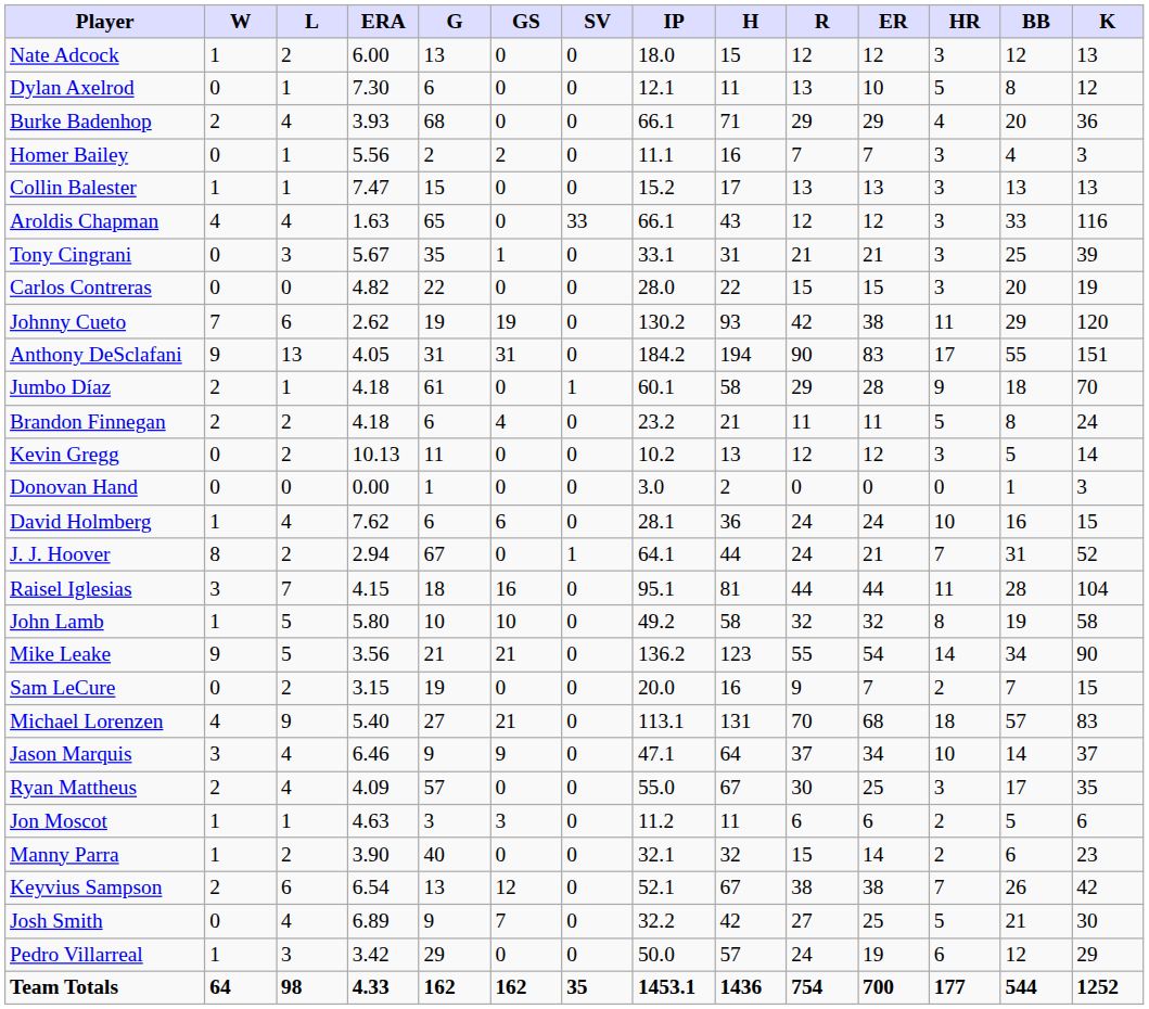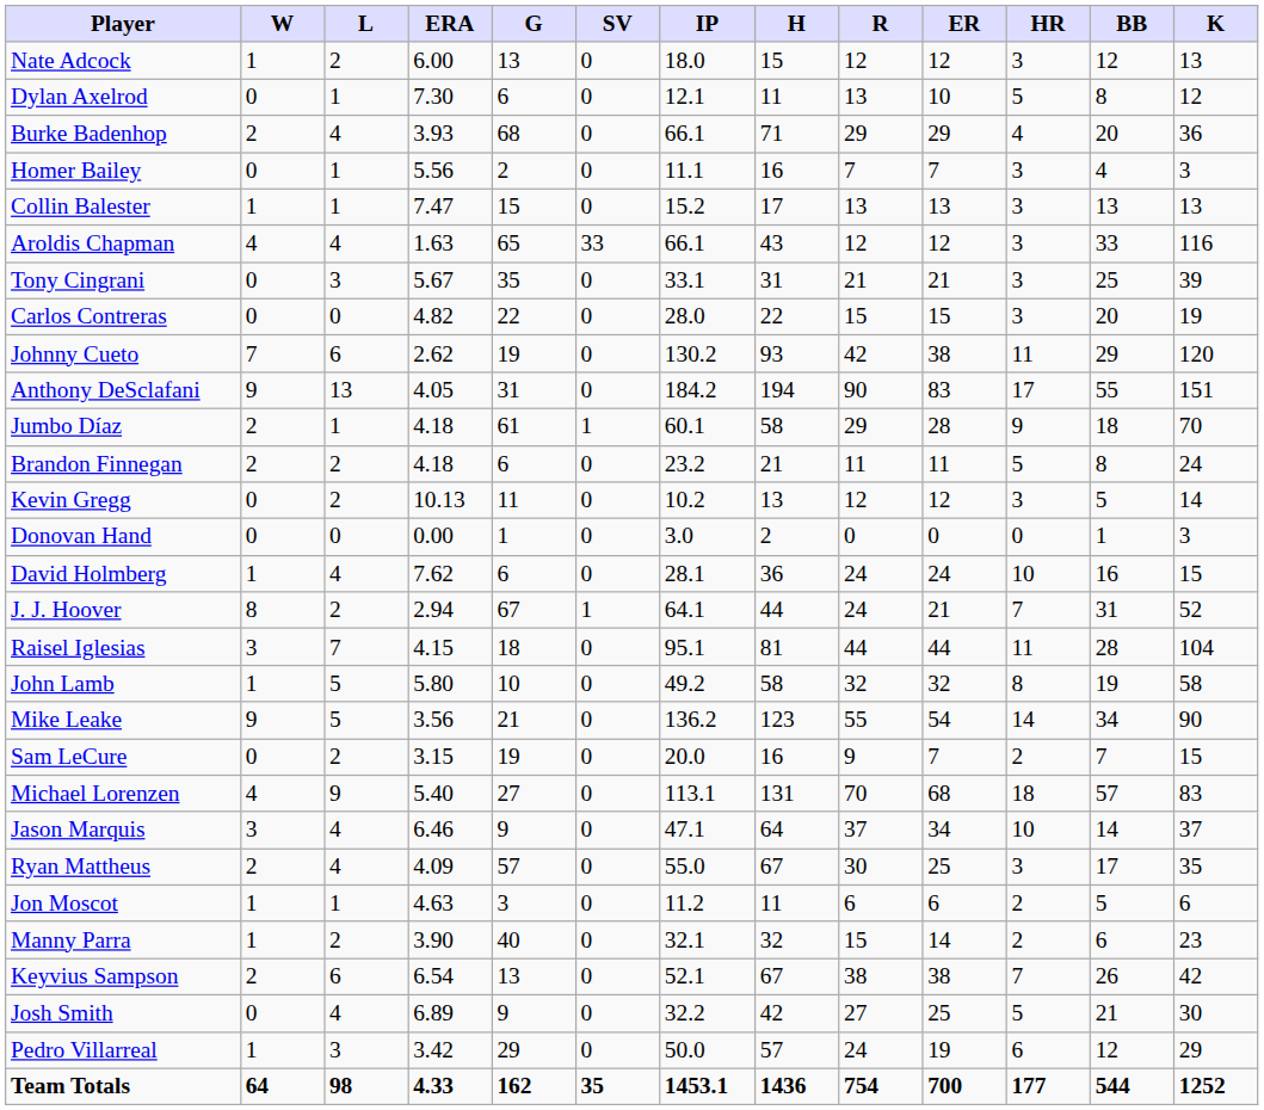 <table class="wikitable sortable">
 <tr>
 <th style="background-color:#DDDDFF; width:14%">Player</th>
 <th style="background-color:#DDDDFF; width:5%">W</th>
 <th style="background-color:#DDDDFF; width:5%">L</th>
 <th style="background-color:#DDDDFF; width:5%">ERA</th>
 <th style="background-color:#DDDDFF; width:5%">G</th>
-<th style="background-color:#DDDDFF; width:5%">GS</th>
 <th style="background-color:#DDDDFF; width:5%">SV</th>
 <th style="background-color:#DDDDFF; width:5%">IP</th>
 <th style="background-color:#DDDDFF; width:5%">H</th>
 <th style="background-color:#DDDDFF; width:5%">R</th>
 <th style="background-color:#DDDDFF; width:5%">ER</th>
 <th style="background-color:#DDDDFF; width:5%">HR</th>
 <th style="background-color:#DDDDFF; width:5%">BB</th>
 <th style="background-color:#DDDDFF; width:5%">K</th>
 </tr>
 <tr>
 <td><a href='#'>Nate Adcock</a></td>
 <td>1</td>
 <td>2</td>
 <td>6.00</td>
 <td>13</td>
 <td>0</td>
-<td>0</td>
 <td>18.0</td>
 <td>15</td>
 <td>12</td>
 <td>12</td>
 <td>3</td>
 <td>12</td>
 <td>13</td>
 </tr>
 <tr>
 <td><a href='#'>Dylan Axelrod</a></td>
 <td>0</td>
 <td>1</td>
 <td>7.30</td>
 <td>6</td>
-<td>0</td>
 <td>0</td>
 <td>12.1</td>
 <td>11</td>
 <td>13</td>
 <td>10</td>
 <td>5</td>
 <td>8</td>
 <td>12</td>
 </tr>
 <tr>
 <td><a href='#'>Burke Badenhop</a></td>
 <td>2</td>
 <td>4</td>
 <td>3.93</td>
 <td>68</td>
 <td>0</td>
-<td>0</td>
 <td>66.1</td>
 <td>71</td>
 <td>29</td>
 <td>29</td>
 <td>4</td>
 <td>20</td>
 <td>36</td>
 </tr>
 <tr>
 <td><a href='#'>Homer Bailey</a></td>
 <td>0</td>
 <td>1</td>
 <td>5.56</td>
-<td>2</td>
 <td>2</td>
 <td>0</td>
 <td>11.1</td>
 <td>16</td>
 <td>7</td>
 <td>7</td>
 <td>3</td>
 <td>4</td>
 <td>3</td>
 </tr>
 <tr>
 <td><a href='#'>Collin Balester</a></td>
 <td>1</td>
 <td>1</td>
 <td>7.47</td>
 <td>15</td>
 <td>0</td>
-<td>0</td>
 <td>15.2</td>
 <td>17</td>
 <td>13</td>
 <td>13</td>
 <td>3</td>
 <td>13</td>
 <td>13</td>
 </tr>
 <tr>
 <td><a href='#'>Aroldis Chapman</a></td>
 <td>4</td>
 <td>4</td>
 <td>1.63</td>
 <td>65</td>
-<td>0</td>
 <td>33</td>
 <td>66.1</td>
 <td>43</td>
 <td>12</td>
 <td>12</td>
 <td>3</td>
 <td>33</td>
 <td>116</td>
 </tr>
 <tr>
 <td><a href='#'>Tony Cingrani</a></td>
 <td>0</td>
 <td>3</td>
 <td>5.67</td>
 <td>35</td>
-<td>1</td>
 <td>0</td>
 <td>33.1</td>
 <td>31</td>
 <td>21</td>
 <td>21</td>
 <td>3</td>
 <td>25</td>
 <td>39</td>
 </tr>
 <tr>
 <td><a href='#'>Carlos Contreras</a></td>
 <td>0</td>
 <td>0</td>
 <td>4.82</td>
 <td>22</td>
 <td>0</td>
-<td>0</td>
 <td>28.0</td>
 <td>22</td>
 <td>15</td>
 <td>15</td>
 <td>3</td>
 <td>20</td>
 <td>19</td>
 </tr>
 <tr>
 <td><a href='#'>Johnny Cueto</a></td>
 <td>7</td>
 <td>6</td>
 <td>2.62</td>
-<td>19</td>
 <td>19</td>
 <td>0</td>
 <td>130.2</td>
 <td>93</td>
 <td>42</td>
 <td>38</td>
 <td>11</td>
 <td>29</td>
 <td>120</td>
 </tr>
 <tr>
 <td><a href='#'>Anthony DeSclafani</a></td>
 <td>9</td>
 <td>13</td>
 <td>4.05</td>
 <td>31</td>
-<td>31</td>
 <td>0</td>
 <td>184.2</td>
 <td>194</td>
 <td>90</td>
 <td>83</td>
 <td>17</td>
 <td>55</td>
 <td>151</td>
 </tr>
 <tr>
 <td><a href='#'>Jumbo Díaz</a></td>
 <td>2</td>
 <td>1</td>
 <td>4.18</td>
 <td>61</td>
-<td>0</td>
 <td>1</td>
 <td>60.1</td>
 <td>58</td>
 <td>29</td>
 <td>28</td>
 <td>9</td>
 <td>18</td>
 <td>70</td>
 </tr>
 <tr>
 <td><a href='#'>Brandon Finnegan</a></td>
 <td>2</td>
 <td>2</td>
 <td>4.18</td>
 <td>6</td>
-<td>4</td>
 <td>0</td>
 <td>23.2</td>
 <td>21</td>
 <td>11</td>
 <td>11</td>
 <td>5</td>
 <td>8</td>
 <td>24</td>
 </tr>
 <tr>
 <td><a href='#'>Kevin Gregg</a></td>
 <td>0</td>
 <td>2</td>
 <td>10.13</td>
 <td>11</td>
 <td>0</td>
-<td>0</td>
 <td>10.2</td>
 <td>13</td>
 <td>12</td>
 <td>12</td>
 <td>3</td>
 <td>5</td>
 <td>14</td>
 </tr>
 <tr>
 <td><a href='#'>Donovan Hand</a></td>
 <td>0</td>
 <td>0</td>
 <td>0.00</td>
 <td>1</td>
 <td>0</td>
-<td>0</td>
 <td>3.0</td>
 <td>2</td>
 <td>0</td>
 <td>0</td>
 <td>0</td>
 <td>1</td>
 <td>3</td>
 </tr>
 <tr>
 <td><a href='#'>David Holmberg</a></td>
 <td>1</td>
 <td>4</td>
 <td>7.62</td>
-<td>6</td>
 <td>6</td>
 <td>0</td>
 <td>28.1</td>
 <td>36</td>
 <td>24</td>
 <td>24</td>
 <td>10</td>
 <td>16</td>
 <td>15</td>
 </tr>
 <tr>
 <td><a href='#'>J. J. Hoover</a></td>
 <td>8</td>
 <td>2</td>
 <td>2.94</td>
 <td>67</td>
-<td>0</td>
 <td>1</td>
 <td>64.1</td>
 <td>44</td>
 <td>24</td>
 <td>21</td>
 <td>7</td>
 <td>31</td>
 <td>52</td>
 </tr>
 <tr>
 <td><a href='#'>Raisel Iglesias</a></td>
 <td>3</td>
 <td>7</td>
 <td>4.15</td>
 <td>18</td>
-<td>16</td>
 <td>0</td>
 <td>95.1</td>
 <td>81</td>
 <td>44</td>
 <td>44</td>
 <td>11</td>
 <td>28</td>
 <td>104</td>
 </tr>
 <tr>
 <td><a href='#'>John Lamb</a></td>
 <td>1</td>
 <td>5</td>
 <td>5.80</td>
 <td>10</td>
-<td>10</td>
 <td>0</td>
 <td>49.2</td>
 <td>58</td>
 <td>32</td>
 <td>32</td>
 <td>8</td>
 <td>19</td>
 <td>58</td>
 </tr>
 <tr>
 <td><a href='#'>Mike Leake</a></td>
 <td>9</td>
 <td>5</td>
 <td>3.56</td>
-<td>21</td>
 <td>21</td>
 <td>0</td>
 <td>136.2</td>
 <td>123</td>
 <td>55</td>
 <td>54</td>
 <td>14</td>
 <td>34</td>
 <td>90</td>
 </tr>
 <tr>
 <td><a href='#'>Sam LeCure</a></td>
 <td>0</td>
 <td>2</td>
 <td>3.15</td>
 <td>19</td>
 <td>0</td>
-<td>0</td>
 <td>20.0</td>
 <td>16</td>
 <td>9</td>
 <td>7</td>
 <td>2</td>
 <td>7</td>
 <td>15</td>
 </tr>
 <tr>
 <td><a href='#'>Michael Lorenzen</a></td>
 <td>4</td>
 <td>9</td>
 <td>5.40</td>
 <td>27</td>
-<td>21</td>
 <td>0</td>
 <td>113.1</td>
 <td>131</td>
 <td>70</td>
 <td>68</td>
 <td>18</td>
 <td>57</td>
 <td>83</td>
 </tr>
 <tr>
 <td><a href='#'>Jason Marquis</a></td>
 <td>3</td>
 <td>4</td>
 <td>6.46</td>
-<td>9</td>
 <td>9</td>
 <td>0</td>
 <td>47.1</td>
 <td>64</td>
 <td>37</td>
 <td>34</td>
 <td>10</td>
 <td>14</td>
 <td>37</td>
 </tr>
 <tr>
 <td><a href='#'>Ryan Mattheus</a></td>
 <td>2</td>
 <td>4</td>
 <td>4.09</td>
 <td>57</td>
 <td>0</td>
-<td>0</td>
 <td>55.0</td>
 <td>67</td>
 <td>30</td>
 <td>25</td>
 <td>3</td>
 <td>17</td>
 <td>35</td>
 </tr>
 <tr>
 <td><a href='#'>Jon Moscot</a></td>
 <td>1</td>
 <td>1</td>
 <td>4.63</td>
-<td>3</td>
 <td>3</td>
 <td>0</td>
 <td>11.2</td>
 <td>11</td>
 <td>6</td>
 <td>6</td>
 <td>2</td>
 <td>5</td>
 <td>6</td>
 </tr>
 <tr>
 <td><a href='#'>Manny Parra</a></td>
 <td>1</td>
 <td>2</td>
 <td>3.90</td>
 <td>40</td>
 <td>0</td>
-<td>0</td>
 <td>32.1</td>
 <td>32</td>
 <td>15</td>
 <td>14</td>
 <td>2</td>
 <td>6</td>
 <td>23</td>
 </tr>
 <tr>
 <td><a href='#'>Keyvius Sampson</a></td>
 <td>2</td>
 <td>6</td>
 <td>6.54</td>
 <td>13</td>
-<td>12</td>
 <td>0</td>
 <td>52.1</td>
 <td>67</td>
 <td>38</td>
 <td>38</td>
 <td>7</td>
 <td>26</td>
 <td>42</td>
 </tr>
 <tr>
 <td><a href='#'>Josh Smith</a></td>
 <td>0</td>
 <td>4</td>
 <td>6.89</td>
 <td>9</td>
-<td>7</td>
 <td>0</td>
 <td>32.2</td>
 <td>42</td>
 <td>27</td>
 <td>25</td>
 <td>5</td>
 <td>21</td>
 <td>30</td>
 </tr>
 <tr>
 <td><a href='#'>Pedro Villarreal</a></td>
 <td>1</td>
 <td>3</td>
 <td>3.42</td>
 <td>29</td>
 <td>0</td>
-<td>0</td>
 <td>50.0</td>
 <td>57</td>
 <td>24</td>
 <td>19</td>
 <td>6</td>
 <td>12</td>
 <td>29</td>
 </tr>
 <tr>
 <td><strong>Team Totals</strong></td>
 <td><strong>64</strong></td>
 <td><strong>98</strong></td>
 <td><strong>4.33</strong></td>
 <td><strong>162</strong></td>
-<td><strong>162</strong></td>
 <td><strong>35</strong></td>
 <td><strong>1453.1</strong></td>
 <td><strong>1436</strong></td>
 <td><strong>754</strong></td>
 <td><strong>700</strong></td>
 <td><strong>177</strong></td>
 <td><strong>544</strong></td>
 <td><strong>1252</strong></td>
 </tr>
 </table>
